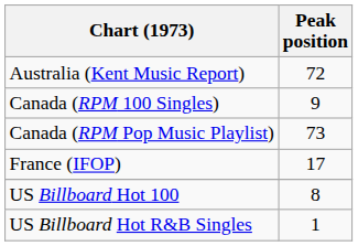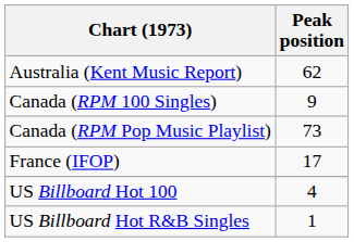 <table class="wikitable sortable">
 <tr>
 <th>Chart (1973)</th>
 <th>Peak<br>position</th>
 </tr>
 <tr>
 <td>Australia (<a href='#'>Kent Music Report</a>)</td>
-<td style="text-align:center;">72</td>
+<td style="text-align:center;">62</td>
 </tr>
 <tr>
 <td>Canada (<a href='#'><em>RPM</em> 100 Singles</a>)</td>
 <td style="text-align:center;">9</td>
 </tr>
 <tr>
 <td>Canada (<a href='#'><em>RPM</em> Pop Music Playlist</a>)</td>
 <td style="text-align:center;">73</td>
 </tr>
 <tr>
 <td>France (<a href='#'>IFOP</a>)</td>
 <td style="text-align:center;">17</td>
 </tr>
 <tr>
 </tr>
 <tr>
 </tr>
 <tr>
 </tr>
 <tr>
 <td>US <a href='#'><em>Billboard</em> Hot 100</a></td>
-<td style="text-align:center;">8</td>
+<td style="text-align:center;">4</td>
 </tr>
 <tr>
 <td>US <em>Billboard</em> <a href='#'>Hot R&B Singles</a></td>
 <td style="text-align:center;">1</td>
 </tr>
 </table>
